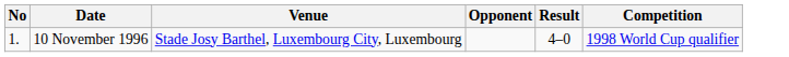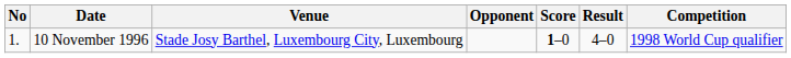 <table class="wikitable" style="font-size:100%;">
 <tr>
 <th>No</th>
 <th>Date</th>
 <th>Venue</th>
 <th>Opponent</th>
+<th>Score</th>
 <th>Result</th>
 <th>Competition</th>
 </tr>
 <tr>
 <td>1.</td>
 <td>10 November 1996</td>
 <td><a href='#'>Stade Josy Barthel</a>, <a href='#'>Luxembourg City</a>, Luxembourg</td>
 <td></td>
+<td align=center><strong>1</strong>–0</td>
 <td align=center>4–0</td>
 <td><a href='#'>1998 World Cup qualifier</a></td>
 </tr>
 </table>
